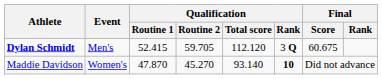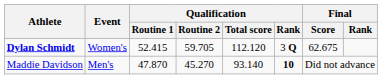 <table class=wikitable style=font-size:90%;text-align:center>
 <tr>
 <th rowspan=2>Athlete</th>
 <th rowspan=2>Event</th>
 <th colspan=4>Qualification</th>
 <th colspan=2>Final</th>
 </tr>
 <tr style=font-size:95%>
 <th>Routine 1</th>
 <th>Routine 2</th>
 <th>Total score</th>
 <th>Rank</th>
 <th>Score</th>
 <th>Rank</th>
 </tr>
 <tr>
 <td align=left><strong><a href='#'>Dylan Schmidt</a></strong></td>
-<td align=left><a href='#'>Men's</a></td>
+<td align=left><a href='#'>Women's</a></td>
 <td>52.415</td>
 <td>59.705</td>
 <td>112.120</td>
 <td>3 <strong>Q</strong></td>
-<td>60.675</td>
+<td>62.675</td>
 <td></td>
 </tr>
 <tr>
 <td align=left><a href='#'>Maddie Davidson</a></td>
-<td align=left><a href='#'>Women's</a></td>
+<td align=left><a href='#'>Men's</a></td>
 <td>47.870</td>
 <td>45.270</td>
 <td>93.140</td>
 <td><strong>10</strong></td>
 <td colspan=2>Did not advance</td>
 </tr>
 </table>
